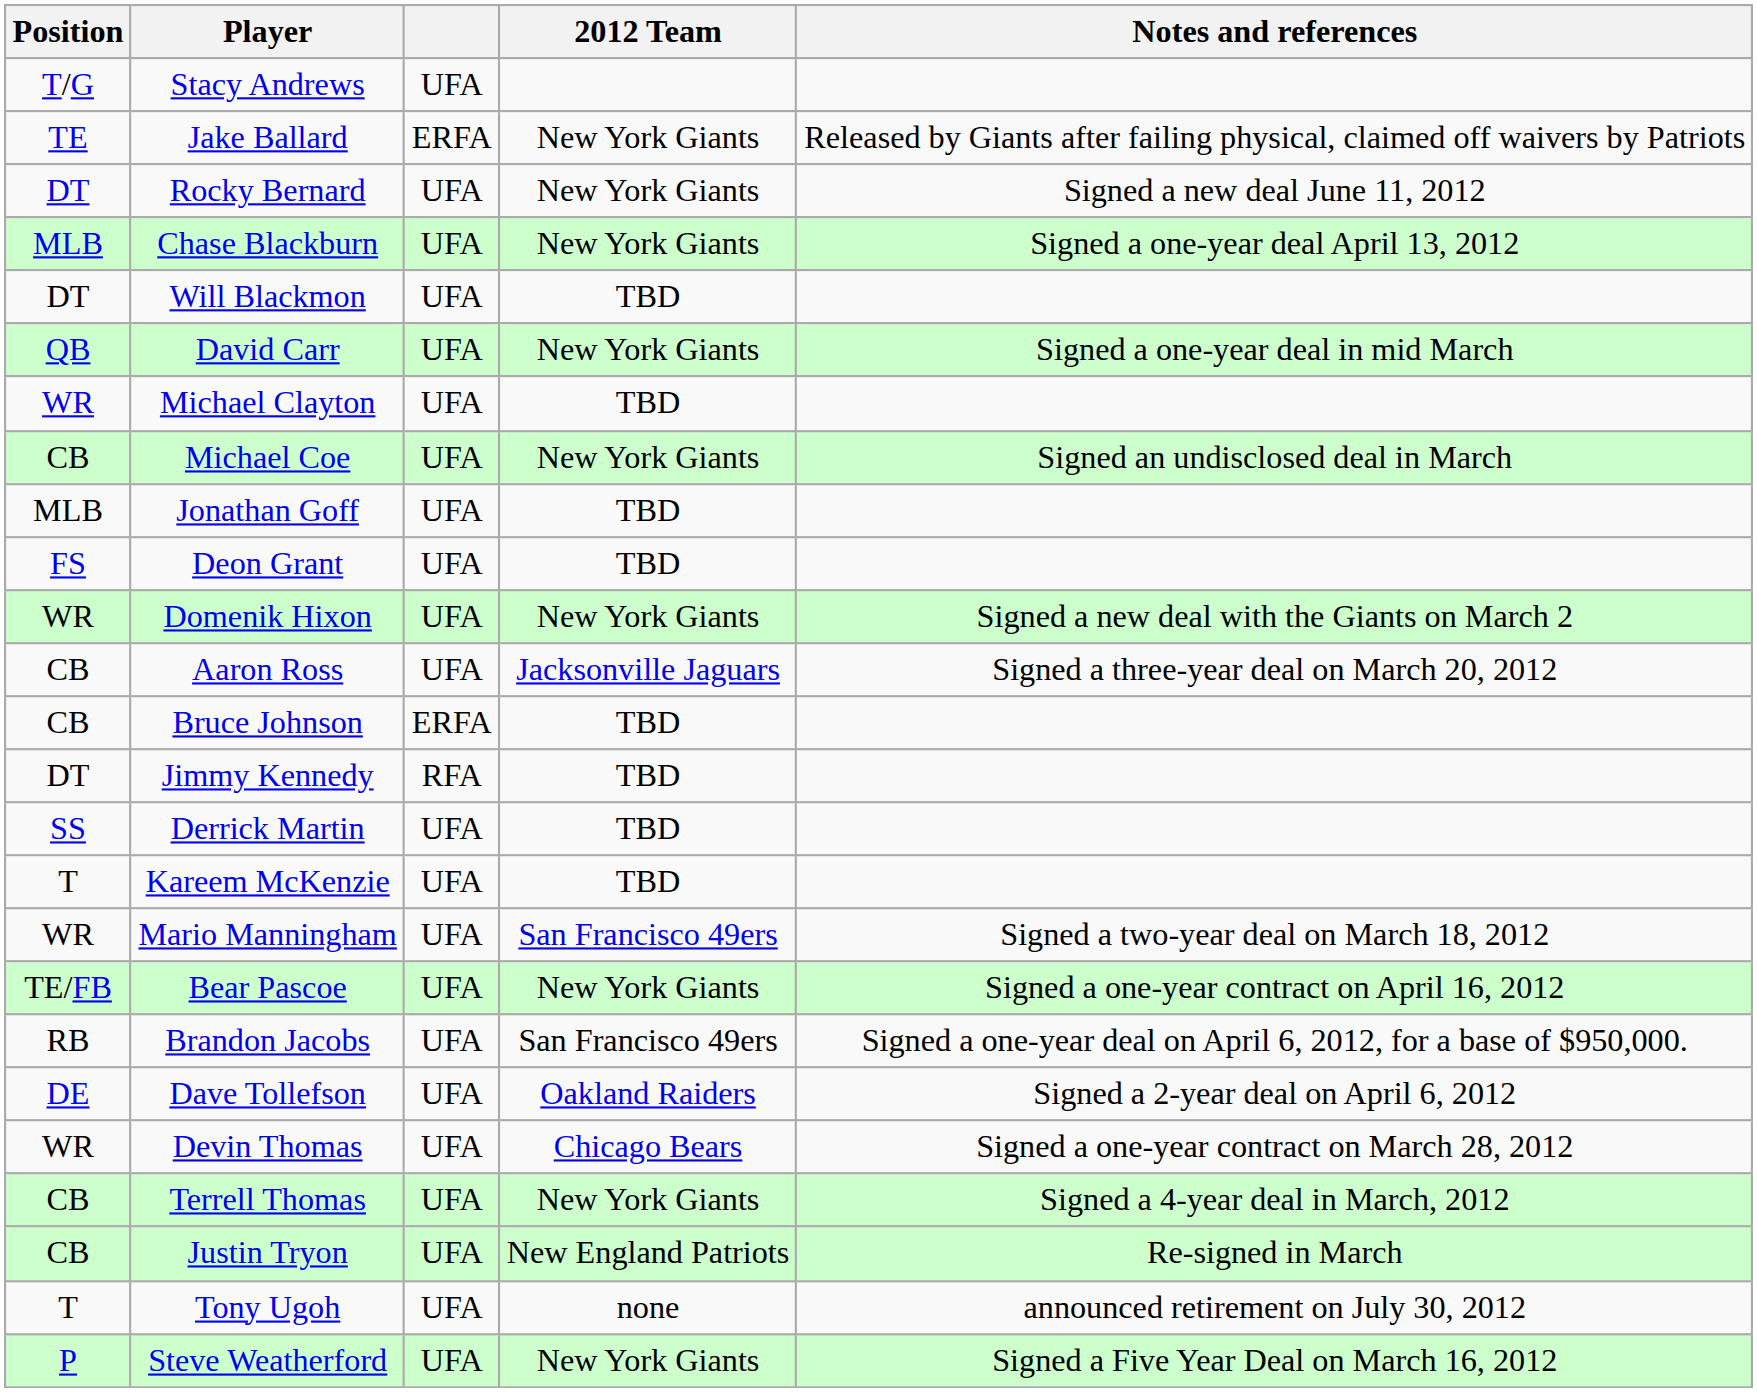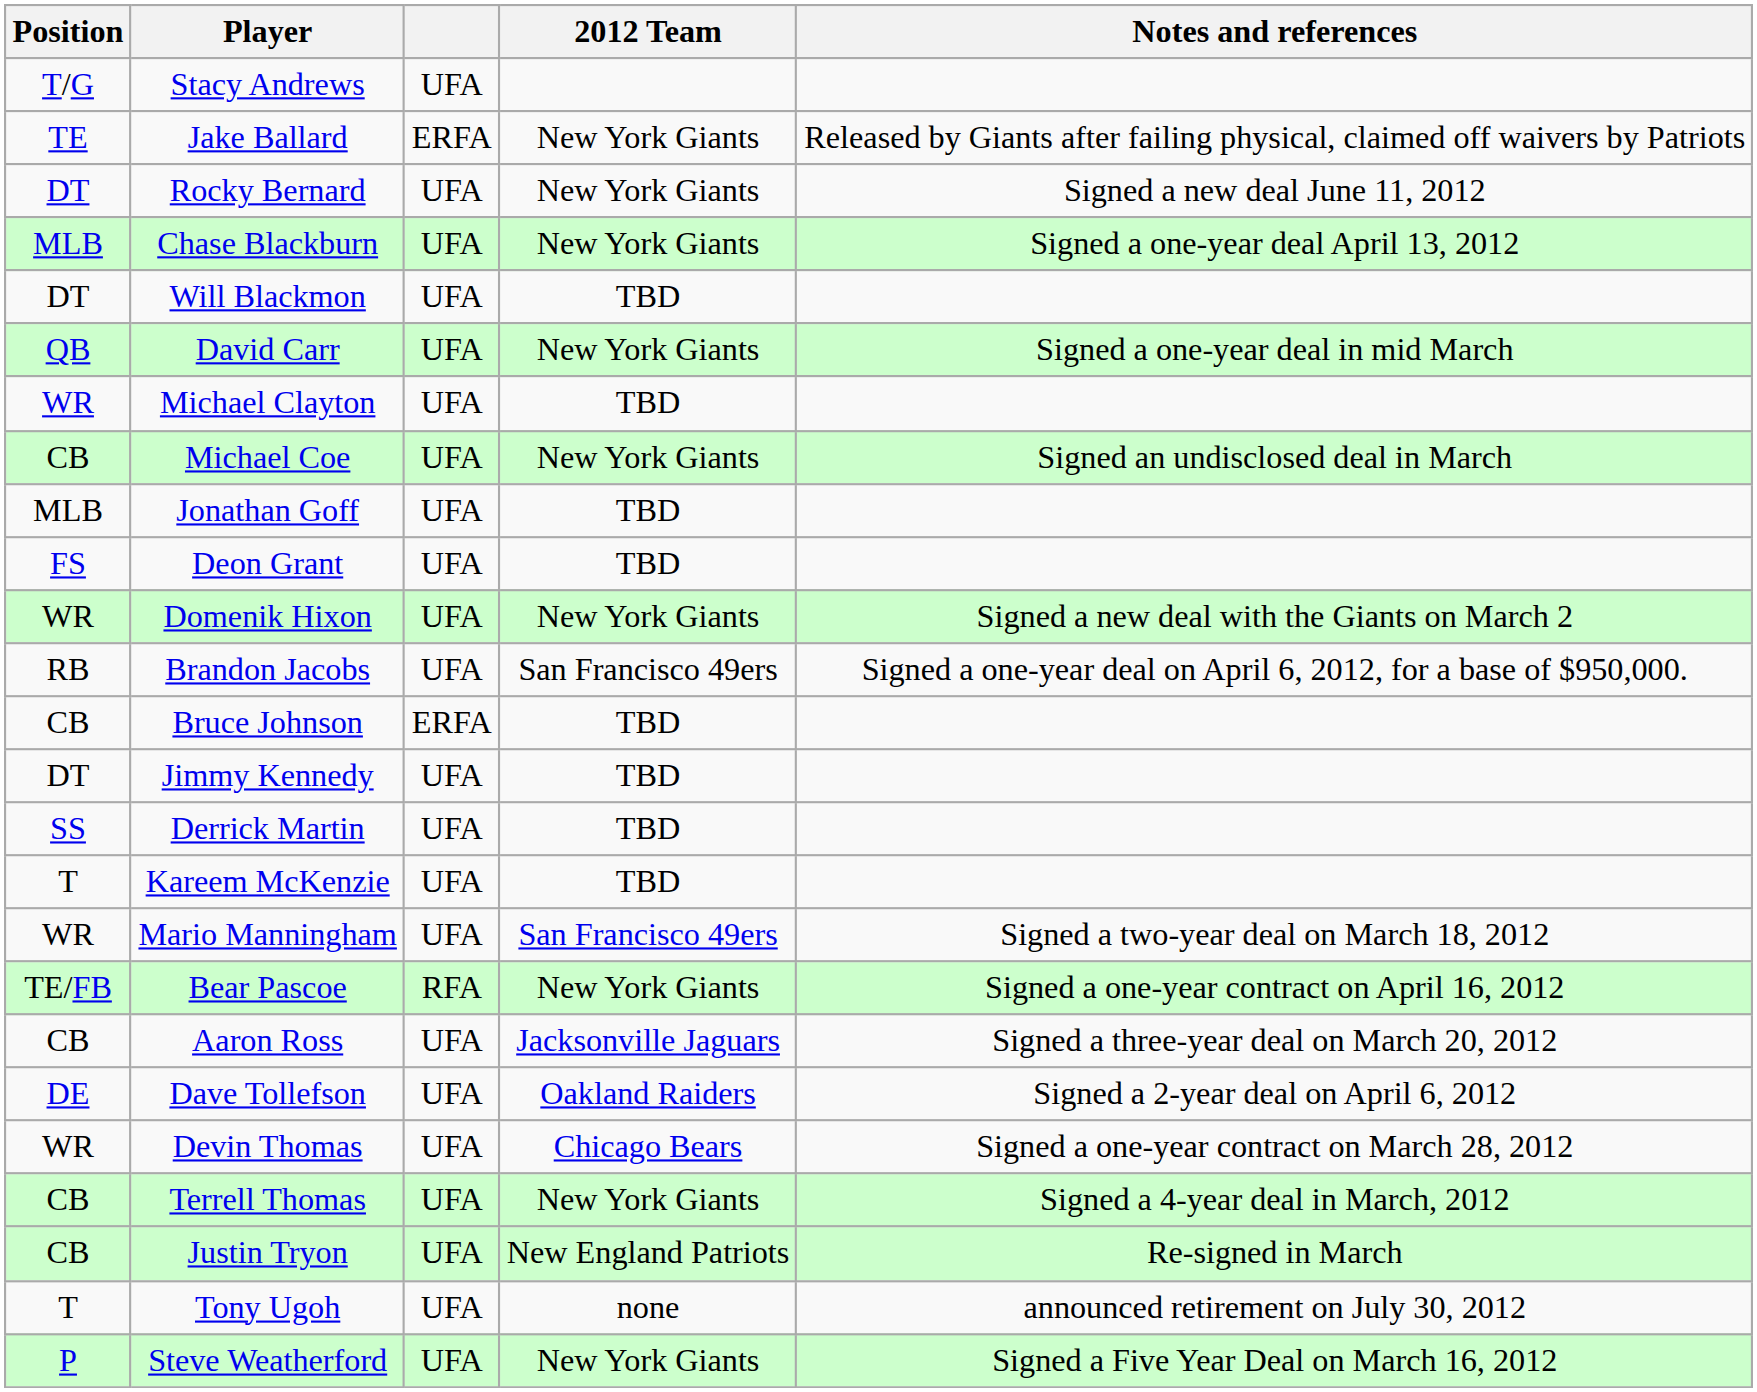 <table class="wikitable" style="font-size: 95%; text-align: center;">
 <tr>
 <th>Position</th>
 <th>Player</th>
 <th></th>
 <th>2012 Team</th>
 <th>Notes and references</th>
 </tr>
 <tr>
 <td><a href='#'>T</a>/<a href='#'>G</a></td>
 <td><a href='#'>Stacy Andrews</a></td>
 <td>UFA</td>
 <td></td>
 <td></td>
 </tr>
 <tr>
 <td><a href='#'>TE</a></td>
 <td><a href='#'>Jake Ballard</a></td>
 <td>ERFA</td>
 <td>New York Giants</td>
 <td>Released by Giants after failing physical, claimed off waivers by Patriots</td>
 </tr>
 <tr>
 <td><a href='#'>DT</a></td>
 <td><a href='#'>Rocky Bernard</a></td>
 <td>UFA</td>
 <td>New York Giants</td>
 <td>Signed a new deal June 11, 2012</td>
 </tr>
 <tr style="background:#cfc; text-align:center;">
 <td><a href='#'>MLB</a></td>
 <td><a href='#'>Chase Blackburn</a></td>
 <td>UFA</td>
 <td>New York Giants</td>
 <td>Signed a one-year deal April 13, 2012</td>
 </tr>
 <tr>
 <td>DT</td>
 <td><a href='#'>Will Blackmon</a></td>
 <td>UFA</td>
 <td>TBD</td>
 <td></td>
 </tr>
 <tr style="background:#cfc; text-align:center;">
 <td><a href='#'>QB</a></td>
 <td><a href='#'>David Carr</a></td>
 <td>UFA</td>
 <td>New York Giants</td>
 <td>Signed a one-year deal in mid March</td>
 </tr>
 <tr>
 <td><a href='#'>WR</a></td>
 <td><a href='#'>Michael Clayton</a></td>
 <td>UFA</td>
 <td>TBD</td>
 <td></td>
 </tr>
 <tr style="background:#cfc; text-align:center;">
 <td>CB</td>
 <td><a href='#'>Michael Coe</a></td>
 <td>UFA</td>
 <td>New York Giants</td>
 <td>Signed an undisclosed deal in March</td>
 </tr>
 <tr>
 <td>MLB</td>
 <td><a href='#'>Jonathan Goff</a></td>
 <td>UFA</td>
 <td>TBD</td>
 <td></td>
 </tr>
 <tr>
 <td><a href='#'>FS</a></td>
 <td><a href='#'>Deon Grant</a></td>
 <td>UFA</td>
 <td>TBD</td>
 <td></td>
 </tr>
 <tr style="background:#cfc; text-align:center;">
 <td>WR</td>
 <td><a href='#'>Domenik Hixon</a></td>
 <td>UFA</td>
 <td>New York Giants</td>
 <td>Signed a new deal with the Giants on March 2</td>
 </tr>
 <tr>
-<td>CB</td>
-<td><a href='#'>Aaron Ross</a></td>
+<td>RB</td>
+<td><a href='#'>Brandon Jacobs</a></td>
 <td>UFA</td>
-<td><a href='#'>Jacksonville Jaguars</a></td>
-<td>Signed a three-year deal on March 20, 2012</td>
+<td>San Francisco 49ers</td>
+<td>Signed a one-year deal on April 6, 2012, for a base of $950,000.</td>
 </tr>
 <tr>
 <td>CB</td>
 <td><a href='#'>Bruce Johnson</a></td>
 <td>ERFA</td>
 <td>TBD</td>
 <td></td>
 </tr>
 <tr>
 <td>DT</td>
 <td><a href='#'>Jimmy Kennedy</a></td>
-<td>RFA</td>
+<td>UFA</td>
 <td>TBD</td>
 <td></td>
 </tr>
 <tr>
 <td><a href='#'>SS</a></td>
 <td><a href='#'>Derrick Martin</a></td>
 <td>UFA</td>
 <td>TBD</td>
 <td></td>
 </tr>
 <tr>
 <td>T</td>
 <td><a href='#'>Kareem McKenzie</a></td>
 <td>UFA</td>
 <td>TBD</td>
 <td></td>
 </tr>
 <tr>
 <td>WR</td>
 <td><a href='#'>Mario Manningham</a></td>
 <td>UFA</td>
 <td><a href='#'>San Francisco 49ers</a></td>
 <td>Signed a two-year deal on March 18, 2012</td>
 </tr>
 <tr style="background:#cfc; text-align:center;">
 <td>TE/<a href='#'>FB</a></td>
 <td><a href='#'>Bear Pascoe</a></td>
-<td>UFA</td>
+<td>RFA</td>
 <td>New York Giants</td>
 <td>Signed a one-year contract on April 16, 2012</td>
 </tr>
 <tr>
-<td>RB</td>
-<td><a href='#'>Brandon Jacobs</a></td>
+<td>CB</td>
+<td><a href='#'>Aaron Ross</a></td>
 <td>UFA</td>
-<td>San Francisco 49ers</td>
-<td>Signed a one-year deal on April 6, 2012, for a base of $950,000.</td>
+<td><a href='#'>Jacksonville Jaguars</a></td>
+<td>Signed a three-year deal on March 20, 2012</td>
 </tr>
 <tr>
 <td><a href='#'>DE</a></td>
 <td><a href='#'>Dave Tollefson</a></td>
 <td>UFA</td>
 <td><a href='#'>Oakland Raiders</a></td>
 <td>Signed a 2-year deal on April 6, 2012</td>
 </tr>
 <tr>
 <td>WR</td>
 <td><a href='#'>Devin Thomas</a></td>
 <td>UFA</td>
 <td><a href='#'>Chicago Bears</a></td>
 <td>Signed a one-year contract on March 28, 2012</td>
 </tr>
 <tr style="background:#cfc; text-align:center;">
 <td>CB</td>
 <td><a href='#'>Terrell Thomas</a></td>
 <td>UFA</td>
 <td>New York Giants</td>
 <td>Signed a 4-year deal in March, 2012</td>
 </tr>
 <tr style="background:#cfc; text-align:center;">
 <td>CB</td>
 <td><a href='#'>Justin Tryon</a></td>
 <td>UFA</td>
 <td>New England Patriots</td>
 <td>Re-signed in March</td>
 </tr>
 <tr>
 <td>T</td>
 <td><a href='#'>Tony Ugoh</a></td>
 <td>UFA</td>
 <td>none</td>
 <td>announced retirement on July 30, 2012</td>
 </tr>
 <tr style="background:#cfc; text-align:center;">
 <td><a href='#'>P</a></td>
 <td><a href='#'>Steve Weatherford</a></td>
 <td>UFA</td>
 <td>New York Giants</td>
 <td>Signed a Five Year Deal on March 16, 2012</td>
 </tr>
 </table>
